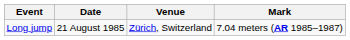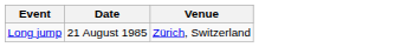 <table class="wikitable" 95%;">
 <tr style="background:#ccc;">
 <th>Event</th>
 <th>Date</th>
 <th>Venue</th>
-<th>Mark</th>
 </tr>
 <tr>
 <td><a href='#'>Long jump</a></td>
 <td>21 August 1985</td>
 <td><a href='#'>Zürich</a>, Switzerland</td>
-<td>7.04 meters (<strong><a href='#'>AR</a></strong> 1985–1987)</td>
 </tr>
 </table>
